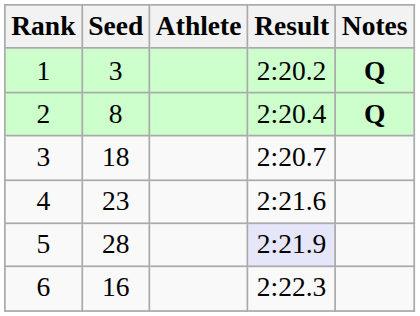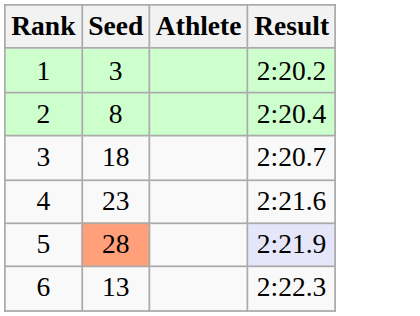 <table class="wikitable sortable" style="text-align:center">
 <tr>
 <th>Rank</th>
 <th>Seed</th>
 <th>Athlete</th>
 <th>Result</th>
-<th>Notes</th>
 </tr>
 <tr bgcolor="ccffcc">
 <td>1</td>
 <td>3</td>
 <td align="left"></td>
 <td>2:20.2</td>
-<td><strong>Q</strong></td>
 </tr>
 <tr bgcolor="ccffcc">
 <td>2</td>
 <td>8</td>
 <td align="left"></td>
 <td>2:20.4</td>
-<td><strong>Q</strong></td>
 </tr>
 <tr>
 <td>3</td>
 <td>18</td>
 <td align="left"></td>
 <td>2:20.7</td>
-<td></td>
 </tr>
 <tr>
 <td>4</td>
 <td>23</td>
 <td align="left"></td>
 <td>2:21.6</td>
-<td></td>
 </tr>
 <tr>
 <td>5</td>
-<td>28</td>
+<td style="background: lightsalmon;">28</td>
 <td align="left"></td>
 <td style="background: lavender;">2:21.9</td>
-<td></td>
 </tr>
 <tr>
 <td>6</td>
-<td>16</td>
+<td>13</td>
 <td align="left"></td>
 <td>2:22.3</td>
-<td></td>
 </tr>
 </table>
